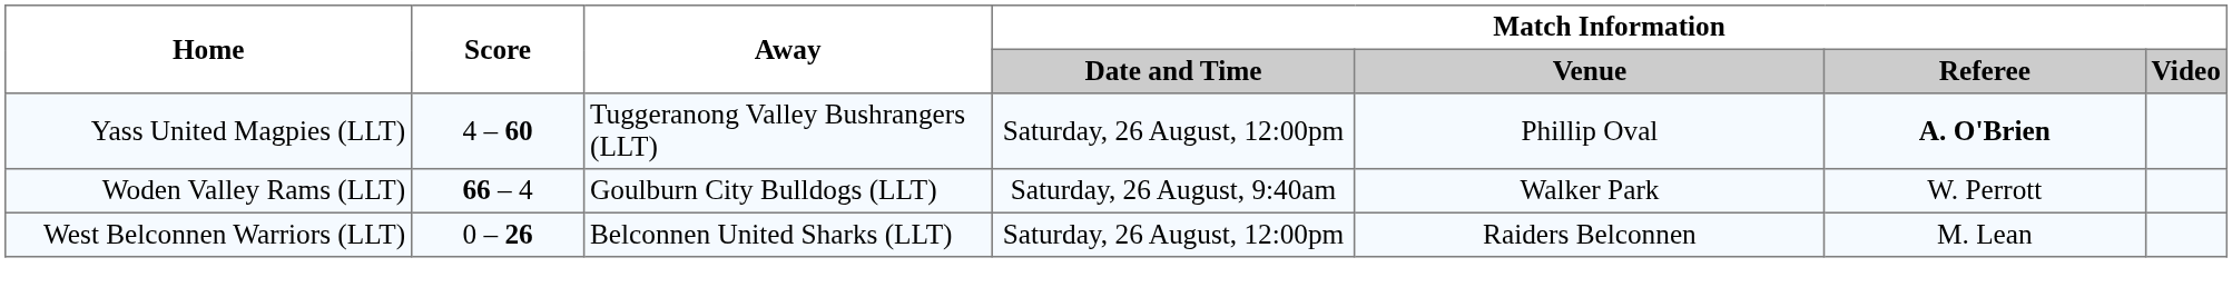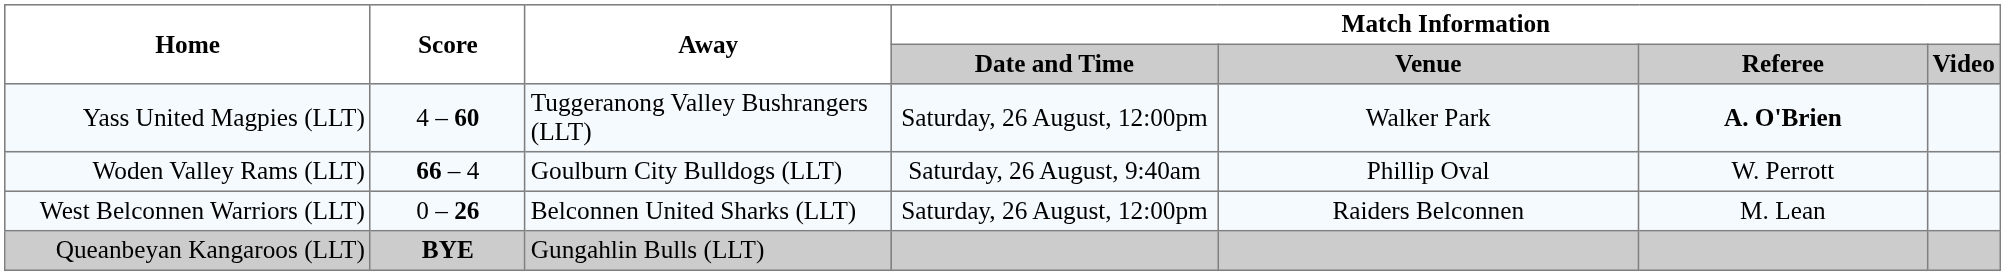 <table border="1" cellpadding="3" cellspacing="0" width="100%" style="border-collapse:collapse;  text-align:center;">
 <tr>
 <th rowspan="2" width="19%">Home</th>
 <th rowspan="2" width="8%">Score</th>
 <th rowspan="2" width="19%">Away</th>
 <th colspan="4">Match Information</th>
 </tr>
 <tr style="background:#CCCCCC">
 <th width="17%">Date and Time</th>
 <th width="22%">Venue</th>
 <th width="50%">Referee</th>
 <th>Video</th>
 </tr>
 <tr style="text-align:center; background:#f5faff;">
 <td align="right">Yass United Magpies (LLT) </td>
 <td>4 – <strong>60</strong></td>
 <td align="left"> Tuggeranong Valley Bushrangers (LLT)</td>
 <td>Saturday, 26 August, 12:00pm</td>
-<td>Phillip Oval</td>
+<td>Walker Park</td>
 <td><strong>A. O'Brien</strong></td>
 <td></td>
 </tr>
 <tr style="text-align:center; background:#f5faff;">
 <td align="right">Woden Valley Rams (LLT) </td>
 <td><strong>66</strong> – 4</td>
 <td align="left"> Goulburn City Bulldogs (LLT)</td>
 <td>Saturday, 26 August, 9:40am</td>
-<td>Walker Park</td>
+<td>Phillip Oval</td>
 <td>W. Perrott</td>
 <td></td>
 </tr>
 <tr style="text-align:center; background:#f5faff;">
 <td align="right">West Belconnen Warriors (LLT) </td>
 <td>0 – <strong>26</strong></td>
 <td align="left"> Belconnen United Sharks (LLT)</td>
 <td>Saturday, 26 August, 12:00pm</td>
 <td>Raiders Belconnen</td>
 <td>M. Lean</td>
 <td></td>
 </tr>
+<tr style="text-align:center; background:#CCCCCC;">
+<td align="right">Queanbeyan Kangaroos (LLT) </td>
+<td><strong>BYE</strong></td>
+<td align="left"> Gungahlin Bulls (LLT)</td>
+<td></td>
+<td></td>
+<td></td>
+<td></td>
+</tr>
 </table>
